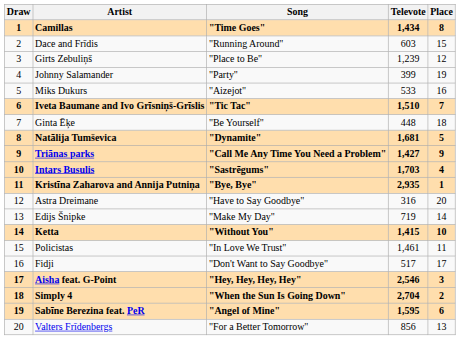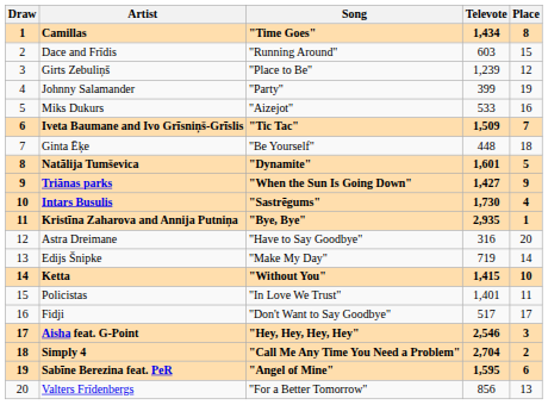 <table class="sortable wikitable" style="margin: 1em auto 1em auto; text-align:center;">
 <tr>
 <th>Draw</th>
 <th>Artist</th>
 <th>Song</th>
 <th>Televote</th>
 <th>Place</th>
 </tr>
 <tr style="font-weight:bold; background:navajowhite;">
 <td>1</td>
 <td align="left">Camillas</td>
 <td align="left">"Time Goes"</td>
 <td>1,434</td>
 <td>8</td>
 </tr>
 <tr>
 <td>2</td>
 <td align="left">Dace and Frīdis</td>
 <td align="left">"Running Around"</td>
 <td>603</td>
 <td>15</td>
 </tr>
 <tr>
 <td>3</td>
 <td align="left">Girts Zebuliņš</td>
 <td align="left">"Place to Be"</td>
 <td>1,239</td>
 <td>12</td>
 </tr>
 <tr>
 <td>4</td>
 <td align="left">Johnny Salamander</td>
 <td align="left">"Party"</td>
 <td>399</td>
 <td>19</td>
 </tr>
 <tr>
 <td>5</td>
 <td align="left">Miks Dukurs</td>
 <td align="left">"Aizejot"</td>
 <td>533</td>
 <td>16</td>
 </tr>
 <tr style="font-weight:bold; background:navajowhite;">
 <td>6</td>
 <td align="left">Iveta Baumane and Ivo Grīsniņš-Grīslis</td>
 <td align="left">"Tic Tac"</td>
-<td>1,510</td>
+<td>1,509</td>
 <td>7</td>
 </tr>
 <tr>
 <td>7</td>
 <td align="left">Ginta Ēķe</td>
 <td align="left">"Be Yourself"</td>
 <td>448</td>
 <td>18</td>
 </tr>
 <tr style="font-weight:bold; background:navajowhite;">
 <td>8</td>
 <td align="left">Natālija Tumševica</td>
 <td align="left">"Dynamite"</td>
-<td>1,681</td>
+<td>1,601</td>
 <td>5</td>
 </tr>
 <tr style="font-weight:bold; background:navajowhite;">
 <td>9</td>
 <td align="left"><a href='#'>Triānas parks</a></td>
-<td align="left">"Call Me Any Time You Need a Problem"</td>
+<td align="left">"When the Sun Is Going Down"</td>
 <td>1,427</td>
 <td>9</td>
 </tr>
 <tr style="font-weight:bold; background:navajowhite;">
 <td>10</td>
 <td align="left"><a href='#'>Intars Busulis</a></td>
 <td align="left">"Sastrēgums"</td>
-<td>1,703</td>
+<td>1,730</td>
 <td>4</td>
 </tr>
 <tr style="font-weight:bold; background:navajowhite;">
 <td>11</td>
 <td align="left">Kristīna Zaharova and Annija Putniņa</td>
 <td align="left">"Bye, Bye"</td>
 <td>2,935</td>
 <td>1</td>
 </tr>
 <tr>
 <td>12</td>
 <td align="left">Astra Dreimane</td>
 <td align="left">"Have to Say Goodbye"</td>
 <td>316</td>
 <td>20</td>
 </tr>
 <tr>
 <td>13</td>
 <td align="left">Edijs Šnipke</td>
 <td align="left">"Make My Day"</td>
 <td>719</td>
 <td>14</td>
 </tr>
 <tr style="font-weight:bold; background:navajowhite;">
 <td>14</td>
 <td align="left">Ketta</td>
 <td align="left">"Without You"</td>
 <td>1,415</td>
 <td>10</td>
 </tr>
 <tr>
 <td>15</td>
 <td align="left">Policistas</td>
 <td align="left">"In Love We Trust"</td>
-<td>1,461</td>
+<td>1,401</td>
 <td>11</td>
 </tr>
 <tr>
 <td>16</td>
 <td align="left">Fidji</td>
 <td align="left">"Don't Want to Say Goodbye"</td>
 <td>517</td>
 <td>17</td>
 </tr>
 <tr style="font-weight:bold; background:navajowhite;">
 <td>17</td>
 <td align="left"><a href='#'>Aisha</a> feat. G-Point</td>
 <td align="left">"Hey, Hey, Hey, Hey"</td>
 <td>2,546</td>
 <td>3</td>
 </tr>
 <tr style="font-weight:bold; background:navajowhite;">
 <td>18</td>
 <td align="left">Simply 4</td>
-<td align="left">"When the Sun Is Going Down"</td>
+<td align="left">"Call Me Any Time You Need a Problem"</td>
 <td>2,704</td>
 <td>2</td>
 </tr>
 <tr style="font-weight:bold; background:navajowhite;">
 <td>19</td>
 <td align="left">Sabīne Berezina feat. <a href='#'>PeR</a></td>
 <td align="left">"Angel of Mine"</td>
 <td>1,595</td>
 <td>6</td>
 </tr>
 <tr>
 <td>20</td>
 <td align="left"><a href='#'>Valters Frīdenbergs</a></td>
 <td align="left">"For a Better Tomorrow"</td>
 <td>856</td>
 <td>13</td>
 </tr>
 </table>
